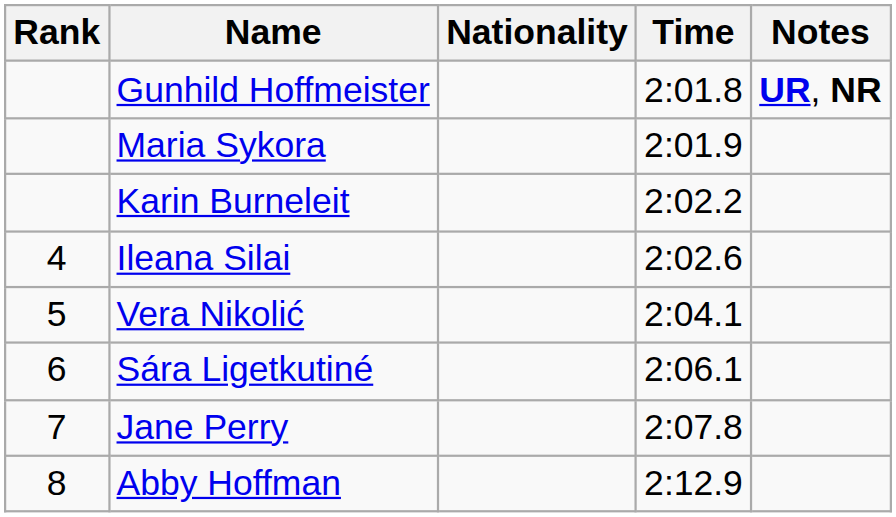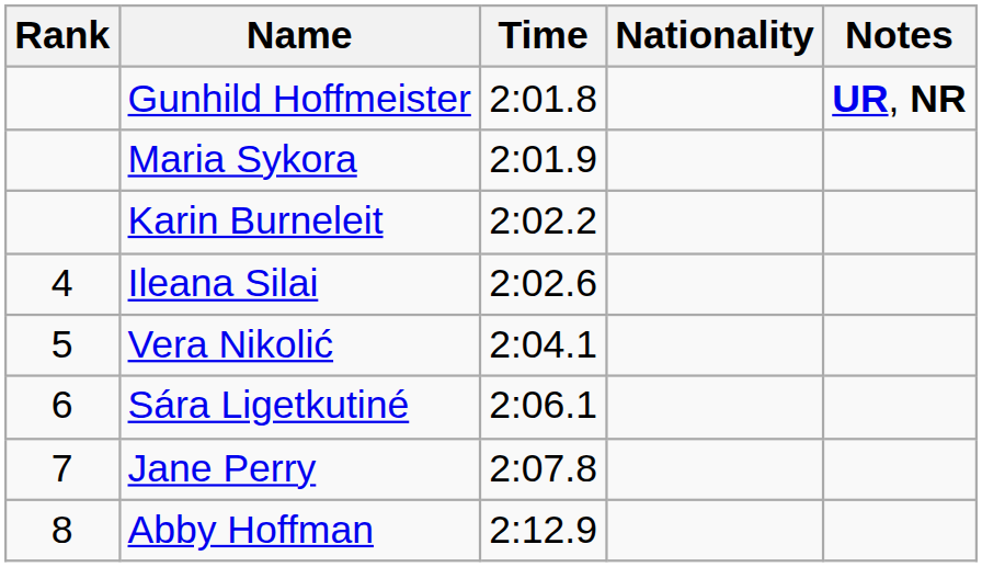 <table class="wikitable sortable" style="text-align:center">
 <tr>
 <th>Rank</th>
 <th>Name</th>
+<th>Time</th>
 <th>Nationality</th>
-<th>Time</th>
 <th>Notes</th>
 </tr>
 <tr>
 <td></td>
 <td align=left><a href='#'>Gunhild Hoffmeister</a></td>
+<td>2:01.8</td>
 <td align=left></td>
-<td>2:01.8</td>
 <td><strong><a href='#'>UR</a></strong>, <strong>NR</strong></td>
 </tr>
 <tr>
 <td></td>
 <td align=left><a href='#'>Maria Sykora</a></td>
+<td>2:01.9</td>
 <td align=left></td>
-<td>2:01.9</td>
 <td></td>
 </tr>
 <tr>
 <td></td>
 <td align=left><a href='#'>Karin Burneleit</a></td>
+<td>2:02.2</td>
 <td align=left></td>
-<td>2:02.2</td>
 <td></td>
 </tr>
 <tr>
 <td>4</td>
 <td align=left><a href='#'>Ileana Silai</a></td>
+<td>2:02.6</td>
 <td align=left></td>
-<td>2:02.6</td>
 <td></td>
 </tr>
 <tr>
 <td>5</td>
 <td align=left><a href='#'>Vera Nikolić</a></td>
+<td>2:04.1</td>
 <td align=left></td>
-<td>2:04.1</td>
 <td></td>
 </tr>
 <tr>
 <td>6</td>
 <td align=left><a href='#'>Sára Ligetkutiné</a></td>
+<td>2:06.1</td>
 <td align=left></td>
-<td>2:06.1</td>
 <td></td>
 </tr>
 <tr>
 <td>7</td>
 <td align=left><a href='#'>Jane Perry</a></td>
+<td>2:07.8</td>
 <td align=left></td>
-<td>2:07.8</td>
 <td></td>
 </tr>
 <tr>
 <td>8</td>
 <td align=left><a href='#'>Abby Hoffman</a></td>
+<td>2:12.9</td>
 <td align=left></td>
-<td>2:12.9</td>
 <td></td>
 </tr>
 </table>
